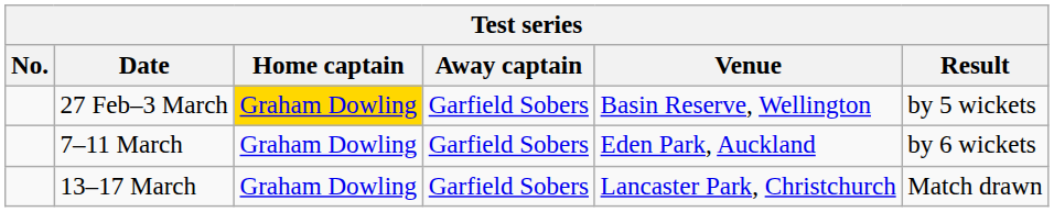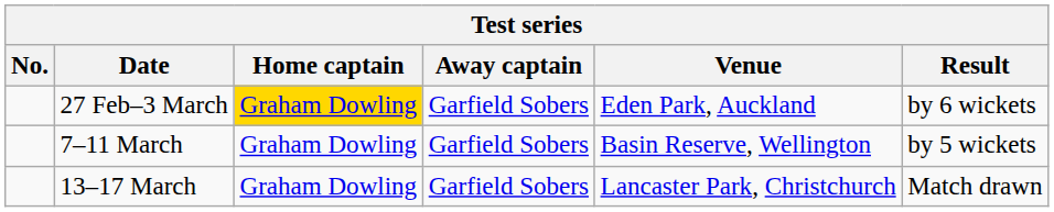 <table class="wikitable">
 <tr>
 <th colspan="9">Test series</th>
 </tr>
 <tr>
 <th>No.</th>
 <th>Date</th>
 <th>Home captain</th>
 <th>Away captain</th>
 <th>Venue</th>
 <th>Result</th>
 </tr>
 <tr>
 <td></td>
 <td>27 Feb–3 March</td>
 <td style="background: gold;"><a href='#'>Graham Dowling</a></td>
 <td><a href='#'>Garfield Sobers</a></td>
-<td><a href='#'>Basin Reserve</a>, <a href='#'>Wellington</a></td>
-<td> by 5 wickets</td>
+<td><a href='#'>Eden Park</a>, <a href='#'>Auckland</a></td>
+<td> by 6 wickets</td>
 </tr>
 <tr>
 <td></td>
 <td>7–11 March</td>
 <td><a href='#'>Graham Dowling</a></td>
 <td><a href='#'>Garfield Sobers</a></td>
-<td><a href='#'>Eden Park</a>, <a href='#'>Auckland</a></td>
-<td> by 6 wickets</td>
+<td><a href='#'>Basin Reserve</a>, <a href='#'>Wellington</a></td>
+<td> by 5 wickets</td>
 </tr>
 <tr>
 <td></td>
 <td>13–17 March</td>
 <td><a href='#'>Graham Dowling</a></td>
 <td><a href='#'>Garfield Sobers</a></td>
 <td><a href='#'>Lancaster Park</a>, <a href='#'>Christchurch</a></td>
 <td>Match drawn</td>
 </tr>
 </table>
